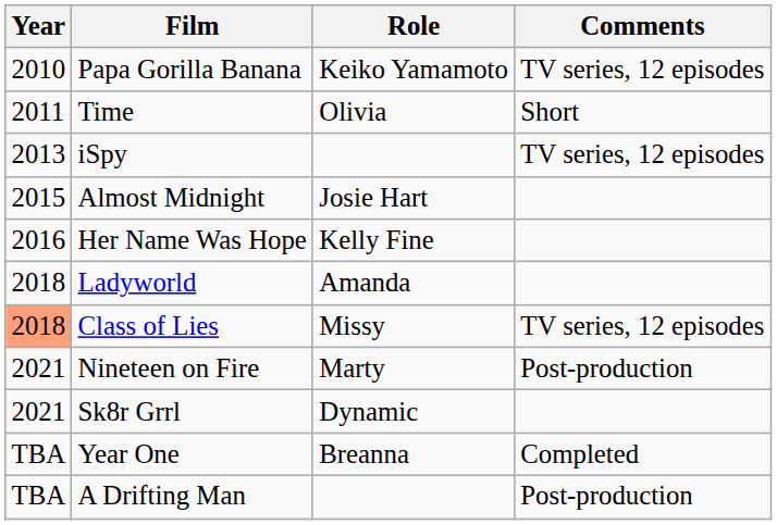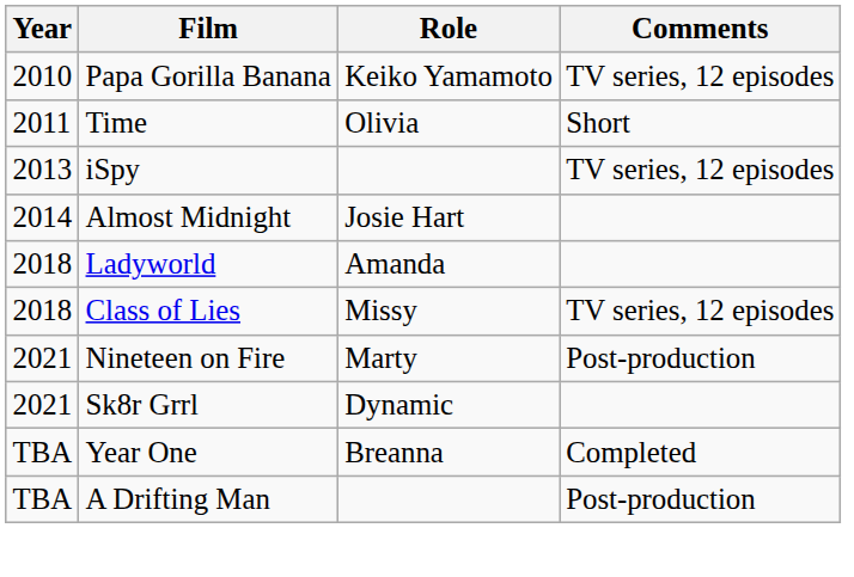 <table class="wikitable">
 <tr>
 <th>Year</th>
 <th>Film</th>
 <th>Role</th>
 <th>Comments</th>
 </tr>
 <tr>
 <td>2010</td>
 <td>Papa Gorilla Banana</td>
 <td>Keiko Yamamoto</td>
 <td>TV series, 12 episodes</td>
 </tr>
 <tr>
 <td>2011</td>
 <td>Time</td>
 <td>Olivia</td>
 <td>Short</td>
 </tr>
 <tr>
 <td>2013</td>
 <td>iSpy</td>
 <td></td>
 <td>TV series, 12 episodes</td>
 </tr>
 <tr>
-<td>2015</td>
+<td>2014</td>
 <td>Almost Midnight</td>
 <td>Josie Hart</td>
-<td></td>
-</tr>
-<tr>
-<td>2016</td>
-<td>Her Name Was Hope</td>
-<td>Kelly Fine</td>
 <td></td>
 </tr>
 <tr>
 <td>2018</td>
 <td><a href='#'>Ladyworld</a></td>
 <td>Amanda</td>
 <td></td>
 </tr>
 <tr>
-<td style="background: lightsalmon;">2018</td>
+<td>2018</td>
 <td><a href='#'>Class of Lies</a></td>
 <td>Missy</td>
 <td>TV series, 12 episodes</td>
 </tr>
 <tr>
 <td>2021</td>
 <td>Nineteen on Fire</td>
 <td>Marty</td>
 <td>Post-production</td>
 </tr>
 <tr>
 <td>2021</td>
 <td>Sk8r Grrl</td>
 <td>Dynamic</td>
 <td></td>
 </tr>
 <tr>
 <td>TBA</td>
 <td>Year One</td>
 <td>Breanna</td>
 <td>Completed</td>
 </tr>
 <tr>
 <td>TBA</td>
 <td>A Drifting Man</td>
 <td></td>
 <td>Post-production</td>
 </tr>
 </table>
